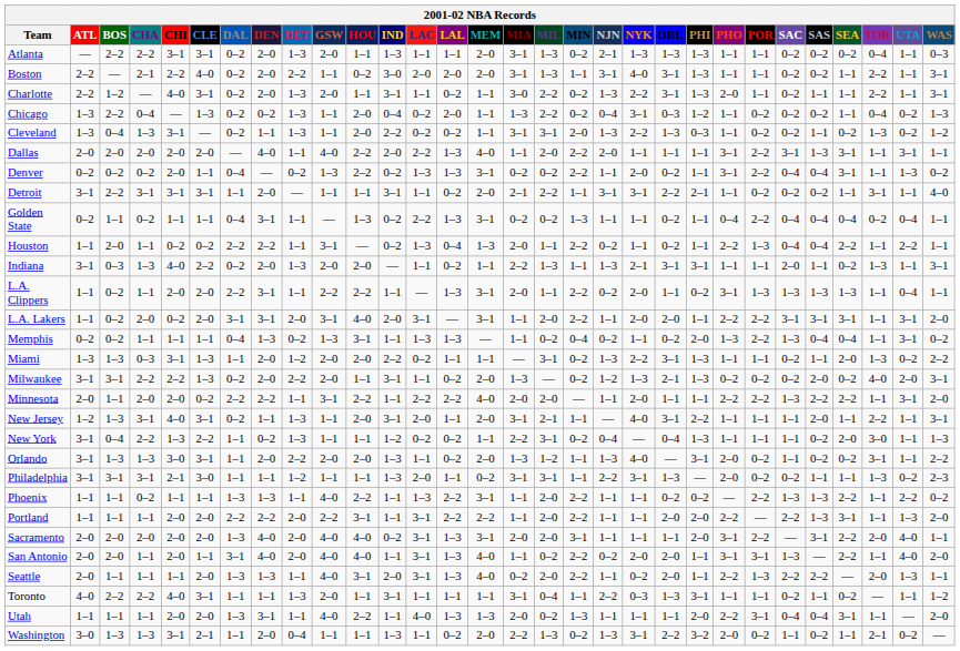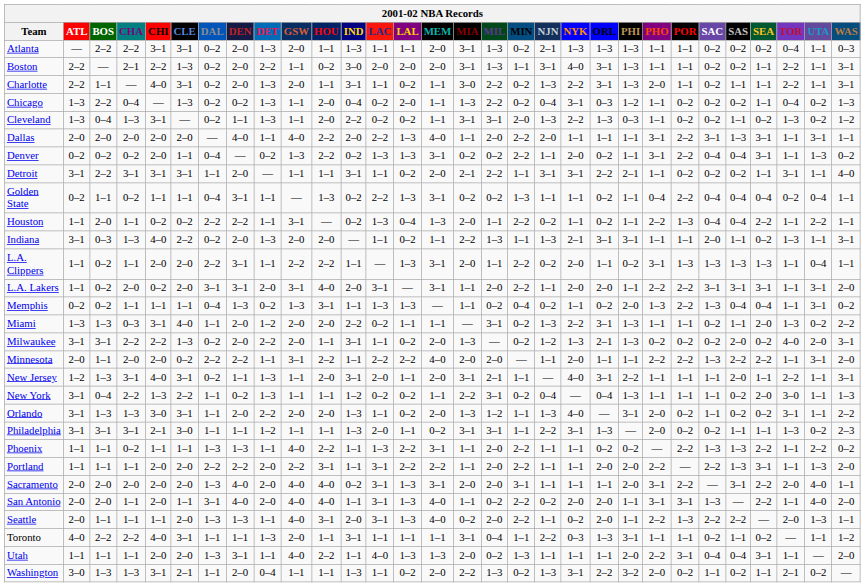 <table class="wikitable" style="font-size:90%; text-align:center;">
 <tr>
 <th colspan=30>2001-02 NBA Records</th>
 </tr>
 <tr>
 <th width=100>Team</th>
 <th style="background:#FF0000;color:#FFFFFF;width=35">ATL</th>
 <th style="background:#006400;color:#FFFFFF;width=35">BOS</th>
 <th style="background:#008080;color:#800080;width=35">CHA</th>
 <th style="background:#FF0000;color:#000000;width=35">CHI</th>
 <th style="background:#000000;color:#5787DC;width=35">CLE</th>
 <th style="background:#0055BA;color:#898D8F;width=35">DAL</th>
 <th style="background:#141A44;color:#BC2224;width=35">DEN</th>
 <th style="background:#006BB7;color:#ED164B;width=35">DET</th>
 <th style="background:#072E63;color:#DC5A34;width=35">GSW</th>
 <th style="background:#002366;color:#FF0000;width=35">HOU</th>
 <th style="background:#000080;color:#FFD700;width=35">IND</th>
 <th style="background:#F9160D;color:#1A2E8B;width=35">LAC</th>
 <th style="background:#800080;color:#FFD700;width=35">LAL</th>
 <th style="background:#000000;color:#0CB2AC;width=35">MEM</th>
 <th style="background:#000000;color:#8B0000;width=35">MIA</th>
 <th style="background:#00471B;color:#5C378A;width=35">MIL</th>
 <th style="background:#044D80;color:#000000;width=35">MIN</th>
 <th style="background:#12305B;color:#C4CED4;width=35">NJN</th>
 <th style="background:#0000FF;color:#FF8C00;width=35">NYK</th>
 <th style="background:#0000FF;color:#000000;width=35">ORL</th>
 <th style="background:#000000;color:#BB9754;width=35">PHI</th>
 <th style="background:#800080;color:#FF4500;width=35">PHO</th>
 <th style="background:#000000;color:#FF0000;width=35">POR</th>
 <th style="background:#6846A8;color:#FFFFFF;width=35">SAC</th>
 <th style="background:#000000;color:#C0C0C0;width=35">SAS</th>
 <th style="background:#005831;color:#FFC322;width=35">SEA</th>
 <th style="background:#7436BF;color:#BE0F34;width=35">TOR</th>
 <th style="background:#644A9C;color:#149BC7;width=35">UTA</th>
 <th style="background:#044D7D;color:#BC7A44;width=35">WAS</th>
 </tr>
 <tr>
 <td style="text-align:left;"><a href='#'>Atlanta</a></td>
 <td>—</td>
 <td>2–2</td>
 <td>2–2</td>
 <td>3–1</td>
 <td>3–1</td>
 <td>0–2</td>
 <td>2–0</td>
 <td>1–3</td>
 <td>2–0</td>
 <td>1–1</td>
 <td>1–3</td>
 <td>1–1</td>
 <td>1–1</td>
 <td>2–0</td>
 <td>3–1</td>
 <td>1–3</td>
 <td>0–2</td>
 <td>2–1</td>
 <td>1–3</td>
 <td>1–3</td>
 <td>1–3</td>
 <td>1–1</td>
 <td>1–1</td>
 <td>0–2</td>
 <td>0–2</td>
 <td>0–2</td>
 <td>0–4</td>
 <td>1–1</td>
 <td>0–3</td>
 </tr>
 <tr>
 <td style="text-align:left;"><a href='#'>Boston</a></td>
 <td>2–2</td>
 <td>—</td>
 <td>2–1</td>
 <td>2–2</td>
-<td>4–0</td>
+<td>1–3</td>
 <td>0–2</td>
 <td>2–0</td>
 <td>2–2</td>
 <td>1–1</td>
 <td>0–2</td>
 <td>3–0</td>
 <td>2–0</td>
 <td>2–0</td>
 <td>2–0</td>
 <td>3–1</td>
 <td>1–3</td>
 <td>1–1</td>
 <td>3–1</td>
 <td>4–0</td>
 <td>3–1</td>
 <td>1–3</td>
 <td>1–1</td>
 <td>1–1</td>
 <td>0–2</td>
 <td>0–2</td>
 <td>1–1</td>
 <td>2–2</td>
 <td>1–1</td>
 <td>3–1</td>
 </tr>
 <tr>
 <td style="text-align:left;"><a href='#'>Charlotte</a></td>
 <td>2–2</td>
-<td>1–2</td>
+<td>1–1</td>
 <td>—</td>
 <td>4–0</td>
 <td>3–1</td>
 <td>0–2</td>
 <td>2–0</td>
 <td>1–3</td>
 <td>2–0</td>
 <td>1–1</td>
 <td>3–1</td>
 <td>1–1</td>
 <td>0–2</td>
 <td>1–1</td>
 <td>3–0</td>
 <td>2–2</td>
 <td>0–2</td>
 <td>1–3</td>
 <td>2–2</td>
 <td>3–1</td>
 <td>1–3</td>
 <td>2–0</td>
 <td>1–1</td>
 <td>0–2</td>
 <td>1–1</td>
 <td>1–1</td>
 <td>2–2</td>
 <td>1–1</td>
 <td>3–1</td>
 </tr>
 <tr>
 <td style="text-align:left;"><a href='#'>Chicago</a></td>
 <td>1–3</td>
 <td>2–2</td>
 <td>0–4</td>
 <td>—</td>
 <td>1–3</td>
 <td>0–2</td>
 <td>0–2</td>
 <td>1–3</td>
 <td>1–1</td>
 <td>2–0</td>
 <td>0–4</td>
 <td>0–2</td>
 <td>2–0</td>
 <td>1–1</td>
 <td>1–3</td>
 <td>2–2</td>
 <td>0–2</td>
 <td>0–4</td>
 <td>3–1</td>
 <td>0–3</td>
 <td>1–2</td>
 <td>1–1</td>
 <td>0–2</td>
 <td>0–2</td>
 <td>0–2</td>
 <td>1–1</td>
 <td>0–4</td>
 <td>0–2</td>
 <td>1–3</td>
 </tr>
 <tr>
 <td style="text-align:left;"><a href='#'>Cleveland</a></td>
 <td>1–3</td>
 <td>0–4</td>
 <td>1–3</td>
 <td>3–1</td>
 <td>—</td>
 <td>0–2</td>
 <td>1–1</td>
 <td>1–3</td>
 <td>1–1</td>
 <td>2–0</td>
 <td>2–2</td>
 <td>0–2</td>
 <td>0–2</td>
 <td>1–1</td>
 <td>3–1</td>
 <td>3–1</td>
 <td>2–0</td>
 <td>1–3</td>
 <td>2–2</td>
 <td>1–3</td>
 <td>0–3</td>
 <td>1–1</td>
 <td>0–2</td>
 <td>0–2</td>
 <td>1–1</td>
 <td>0–2</td>
 <td>1–3</td>
 <td>0–2</td>
 <td>1–2</td>
 </tr>
 <tr>
 <td style="text-align:left;"><a href='#'>Dallas</a></td>
 <td>2–0</td>
 <td>2–0</td>
 <td>2–0</td>
 <td>2–0</td>
 <td>2–0</td>
 <td>—</td>
 <td>4–0</td>
 <td>1–1</td>
 <td>4–0</td>
 <td>2–2</td>
 <td>2–0</td>
 <td>2–2</td>
 <td>1–3</td>
 <td>4–0</td>
 <td>1–1</td>
 <td>2–0</td>
 <td>2–2</td>
 <td>2–0</td>
 <td>1–1</td>
 <td>1–1</td>
 <td>1–1</td>
 <td>3–1</td>
 <td>2–2</td>
 <td>3–1</td>
 <td>1–3</td>
 <td>3–1</td>
 <td>1–1</td>
 <td>3–1</td>
 <td>1–1</td>
 </tr>
 <tr>
 <td style="text-align:left;"><a href='#'>Denver</a></td>
 <td>0–2</td>
 <td>0–2</td>
 <td>0–2</td>
 <td>2–0</td>
 <td>1–1</td>
 <td>0–4</td>
 <td>—</td>
 <td>0–2</td>
 <td>1–3</td>
 <td>2–2</td>
 <td>0–2</td>
 <td>1–3</td>
 <td>1–3</td>
 <td>3–1</td>
 <td>0–2</td>
 <td>0–2</td>
 <td>2–2</td>
 <td>1–1</td>
 <td>2–0</td>
 <td>0–2</td>
 <td>1–1</td>
 <td>3–1</td>
 <td>2–2</td>
 <td>0–4</td>
 <td>0–4</td>
 <td>3–1</td>
 <td>1–1</td>
 <td>1–3</td>
 <td>0–2</td>
 </tr>
 <tr>
 <td style="text-align:left;"><a href='#'>Detroit</a></td>
 <td>3–1</td>
 <td>2–2</td>
 <td>3–1</td>
 <td>3–1</td>
 <td>3–1</td>
 <td>1–1</td>
 <td>2–0</td>
 <td>—</td>
 <td>1–1</td>
 <td>1–1</td>
 <td>3–1</td>
 <td>1–1</td>
 <td>0–2</td>
 <td>2–0</td>
 <td>2–1</td>
 <td>2–2</td>
 <td>1–1</td>
 <td>3–1</td>
 <td>3–1</td>
 <td>2–2</td>
 <td>2–1</td>
 <td>1–1</td>
 <td>0–2</td>
 <td>0–2</td>
 <td>0–2</td>
 <td>1–1</td>
 <td>3–1</td>
 <td>1–1</td>
 <td>4–0</td>
 </tr>
 <tr>
 <td style="text-align:left;"><a href='#'>Golden State</a></td>
 <td>0–2</td>
 <td>1–1</td>
 <td>0–2</td>
 <td>1–1</td>
 <td>1–1</td>
 <td>0–4</td>
 <td>3–1</td>
 <td>1–1</td>
 <td>—</td>
 <td>1–3</td>
 <td>0–2</td>
 <td>2–2</td>
 <td>1–3</td>
 <td>3–1</td>
 <td>0–2</td>
 <td>0–2</td>
 <td>1–3</td>
 <td>1–1</td>
 <td>1–1</td>
 <td>0–2</td>
 <td>1–1</td>
 <td>0–4</td>
 <td>2–2</td>
 <td>0–4</td>
 <td>0–4</td>
 <td>0–4</td>
 <td>0–2</td>
 <td>0–4</td>
 <td>1–1</td>
 </tr>
 <tr>
 <td style="text-align:left;"><a href='#'>Houston</a></td>
 <td>1–1</td>
 <td>2–0</td>
 <td>1–1</td>
 <td>0–2</td>
 <td>0–2</td>
 <td>2–2</td>
 <td>2–2</td>
 <td>1–1</td>
 <td>3–1</td>
 <td>—</td>
 <td>0–2</td>
 <td>1–3</td>
 <td>0–4</td>
 <td>1–3</td>
 <td>2–0</td>
 <td>1–1</td>
 <td>2–2</td>
 <td>0–2</td>
 <td>1–1</td>
 <td>0–2</td>
 <td>1–1</td>
 <td>2–2</td>
 <td>1–3</td>
 <td>0–4</td>
 <td>0–4</td>
 <td>2–2</td>
 <td>1–1</td>
 <td>2–2</td>
 <td>1–1</td>
 </tr>
 <tr>
 <td style="text-align:left;"><a href='#'>Indiana</a></td>
 <td>3–1</td>
 <td>0–3</td>
 <td>1–3</td>
 <td>4–0</td>
 <td>2–2</td>
 <td>0–2</td>
 <td>2–0</td>
 <td>1–3</td>
 <td>2–0</td>
 <td>2–0</td>
 <td>—</td>
 <td>1–1</td>
 <td>0–2</td>
 <td>1–1</td>
 <td>2–2</td>
 <td>1–3</td>
 <td>1–1</td>
 <td>1–3</td>
 <td>2–1</td>
 <td>3–1</td>
 <td>3–1</td>
 <td>1–1</td>
 <td>1–1</td>
 <td>2–0</td>
 <td>1–1</td>
 <td>0–2</td>
 <td>1–3</td>
 <td>1–1</td>
 <td>3–1</td>
 </tr>
 <tr>
 <td style="text-align:left;"><a href='#'>L.A. Clippers</a></td>
 <td>1–1</td>
 <td>0–2</td>
 <td>1–1</td>
 <td>2–0</td>
 <td>2–0</td>
 <td>2–2</td>
 <td>3–1</td>
 <td>1–1</td>
 <td>2–2</td>
 <td>2–2</td>
 <td>1–1</td>
 <td>—</td>
 <td>1–3</td>
 <td>3–1</td>
 <td>2–0</td>
 <td>1–1</td>
 <td>2–2</td>
 <td>0–2</td>
 <td>2–0</td>
 <td>1–1</td>
 <td>0–2</td>
 <td>3–1</td>
 <td>1–3</td>
 <td>1–3</td>
 <td>1–3</td>
 <td>1–3</td>
 <td>1–1</td>
 <td>0–4</td>
 <td>1–1</td>
 </tr>
 <tr>
 <td style="text-align:left;"><a href='#'>L.A. Lakers</a></td>
 <td>1–1</td>
 <td>0–2</td>
 <td>2–0</td>
 <td>0–2</td>
 <td>2–0</td>
 <td>3–1</td>
 <td>3–1</td>
 <td>2–0</td>
 <td>3–1</td>
 <td>4–0</td>
 <td>2–0</td>
 <td>3–1</td>
 <td>—</td>
 <td>3–1</td>
 <td>1–1</td>
 <td>2–0</td>
 <td>2–2</td>
 <td>1–1</td>
 <td>2–0</td>
 <td>2–0</td>
 <td>1–1</td>
 <td>2–2</td>
 <td>2–2</td>
 <td>3–1</td>
 <td>3–1</td>
 <td>3–1</td>
 <td>1–1</td>
 <td>3–1</td>
 <td>2–0</td>
 </tr>
 <tr>
 <td style="text-align:left;"><a href='#'>Memphis</a></td>
 <td>0–2</td>
 <td>0–2</td>
 <td>1–1</td>
 <td>1–1</td>
 <td>1–1</td>
 <td>0–4</td>
 <td>1–3</td>
 <td>0–2</td>
 <td>1–3</td>
 <td>3–1</td>
 <td>1–1</td>
 <td>1–3</td>
 <td>1–3</td>
 <td>—</td>
 <td>1–1</td>
 <td>0–2</td>
 <td>0–4</td>
 <td>0–2</td>
 <td>1–1</td>
 <td>0–2</td>
 <td>2–0</td>
 <td>1–3</td>
 <td>2–2</td>
 <td>1–3</td>
 <td>0–4</td>
 <td>0–4</td>
 <td>1–1</td>
 <td>3–1</td>
 <td>0–2</td>
 </tr>
 <tr>
 <td style="text-align:left;"><a href='#'>Miami</a></td>
 <td>1–3</td>
 <td>1–3</td>
 <td>0–3</td>
 <td>3–1</td>
-<td>1–3</td>
+<td>4–0</td>
 <td>1–1</td>
 <td>2–0</td>
 <td>1–2</td>
 <td>2–0</td>
 <td>2–0</td>
 <td>2–2</td>
 <td>0–2</td>
 <td>1–1</td>
 <td>1–1</td>
 <td>—</td>
 <td>3–1</td>
 <td>0–2</td>
 <td>1–3</td>
 <td>2–2</td>
 <td>3–1</td>
 <td>1–3</td>
 <td>1–1</td>
 <td>1–1</td>
 <td>0–2</td>
 <td>1–1</td>
 <td>2–0</td>
 <td>1–3</td>
 <td>0–2</td>
 <td>2–2</td>
 </tr>
 <tr>
 <td style="text-align:left;"><a href='#'>Milwaukee</a></td>
 <td>3–1</td>
 <td>3–1</td>
 <td>2–2</td>
 <td>2–2</td>
 <td>1–3</td>
 <td>0–2</td>
 <td>2–0</td>
 <td>2–2</td>
 <td>2–0</td>
 <td>1–1</td>
 <td>3–1</td>
 <td>1–1</td>
 <td>0–2</td>
 <td>2–0</td>
 <td>1–3</td>
 <td>—</td>
 <td>0–2</td>
 <td>1–2</td>
 <td>1–3</td>
 <td>2–1</td>
 <td>1–3</td>
 <td>0–2</td>
 <td>0–2</td>
 <td>0–2</td>
 <td>2–0</td>
 <td>0–2</td>
 <td>4–0</td>
 <td>2–0</td>
 <td>3–1</td>
 </tr>
 <tr>
 <td style="text-align:left;"><a href='#'>Minnesota</a></td>
 <td>2–0</td>
 <td>1–1</td>
 <td>2–0</td>
 <td>2–0</td>
 <td>0–2</td>
 <td>2–2</td>
 <td>2–2</td>
 <td>1–1</td>
 <td>3–1</td>
 <td>2–2</td>
 <td>1–1</td>
 <td>2–2</td>
 <td>2–2</td>
 <td>4–0</td>
 <td>2–0</td>
 <td>2–0</td>
 <td>—</td>
 <td>1–1</td>
 <td>2–0</td>
 <td>1–1</td>
 <td>1–1</td>
 <td>2–2</td>
 <td>2–2</td>
 <td>1–3</td>
 <td>2–2</td>
 <td>2–2</td>
 <td>1–1</td>
 <td>3–1</td>
 <td>2–0</td>
 </tr>
 <tr>
 <td style="text-align:left;"><a href='#'>New Jersey</a></td>
 <td>1–2</td>
 <td>1–3</td>
 <td>3–1</td>
 <td>4–0</td>
 <td>3–1</td>
 <td>0–2</td>
 <td>1–1</td>
 <td>1–3</td>
 <td>1–1</td>
 <td>2–0</td>
 <td>3–1</td>
 <td>2–0</td>
 <td>1–1</td>
 <td>2–0</td>
 <td>3–1</td>
 <td>2–1</td>
 <td>1–1</td>
 <td>—</td>
 <td>4–0</td>
 <td>3–1</td>
 <td>2–2</td>
 <td>1–1</td>
 <td>1–1</td>
 <td>1–1</td>
 <td>2–0</td>
 <td>1–1</td>
 <td>2–2</td>
 <td>1–1</td>
 <td>3–1</td>
 </tr>
 <tr>
 <td style="text-align:left;"><a href='#'>New York</a></td>
 <td>3–1</td>
 <td>0–4</td>
 <td>2–2</td>
 <td>1–3</td>
 <td>2–2</td>
 <td>1–1</td>
 <td>0–2</td>
 <td>1–3</td>
 <td>1–1</td>
 <td>1–1</td>
 <td>1–2</td>
 <td>0–2</td>
 <td>0–2</td>
 <td>1–1</td>
 <td>2–2</td>
 <td>3–1</td>
 <td>0–2</td>
 <td>0–4</td>
 <td>—</td>
 <td>0–4</td>
 <td>1–3</td>
 <td>1–1</td>
 <td>1–1</td>
 <td>1–1</td>
 <td>0–2</td>
 <td>2–0</td>
 <td>3–0</td>
 <td>1–1</td>
 <td>1–3</td>
 </tr>
 <tr>
 <td style="text-align:left;"><a href='#'>Orlando</a></td>
 <td>3–1</td>
 <td>1–3</td>
 <td>1–3</td>
 <td>3–0</td>
 <td>3–1</td>
 <td>1–1</td>
 <td>2–0</td>
 <td>2–2</td>
 <td>2–0</td>
 <td>2–0</td>
 <td>1–3</td>
 <td>1–1</td>
 <td>0–2</td>
 <td>2–0</td>
 <td>1–3</td>
 <td>1–2</td>
 <td>1–1</td>
 <td>1–3</td>
 <td>4–0</td>
 <td>—</td>
 <td>3–1</td>
 <td>2–0</td>
 <td>0–2</td>
 <td>1–1</td>
 <td>0–2</td>
 <td>0–2</td>
 <td>3–1</td>
 <td>1–1</td>
 <td>2–2</td>
 </tr>
 <tr>
 <td style="text-align:left;"><a href='#'>Philadelphia</a></td>
 <td>3–1</td>
 <td>3–1</td>
 <td>3–1</td>
 <td>2–1</td>
 <td>3–0</td>
 <td>1–1</td>
 <td>1–1</td>
 <td>1–2</td>
 <td>1–1</td>
 <td>1–1</td>
 <td>1–3</td>
 <td>2–0</td>
 <td>1–1</td>
 <td>0–2</td>
 <td>3–1</td>
 <td>3–1</td>
 <td>1–1</td>
 <td>2–2</td>
 <td>3–1</td>
 <td>1–3</td>
 <td>—</td>
 <td>2–0</td>
 <td>0–2</td>
 <td>0–2</td>
 <td>1–1</td>
 <td>1–1</td>
 <td>1–3</td>
 <td>0–2</td>
 <td>2–3</td>
 </tr>
 <tr>
 <td style="text-align:left;"><a href='#'>Phoenix</a></td>
 <td>1–1</td>
 <td>1–1</td>
 <td>0–2</td>
 <td>1–1</td>
 <td>1–1</td>
 <td>1–3</td>
 <td>1–3</td>
 <td>1–1</td>
 <td>4–0</td>
 <td>2–2</td>
 <td>1–1</td>
 <td>1–3</td>
 <td>2–2</td>
 <td>3–1</td>
 <td>1–1</td>
 <td>2–0</td>
 <td>2–2</td>
 <td>1–1</td>
 <td>1–1</td>
 <td>0–2</td>
 <td>0–2</td>
 <td>—</td>
 <td>2–2</td>
 <td>1–3</td>
 <td>1–3</td>
 <td>2–2</td>
 <td>1–1</td>
 <td>2–2</td>
 <td>0–2</td>
 </tr>
 <tr>
 <td style="text-align:left;"><a href='#'>Portland</a></td>
 <td>1–1</td>
 <td>1–1</td>
 <td>1–1</td>
 <td>2–0</td>
 <td>2–0</td>
 <td>2–2</td>
 <td>2–2</td>
 <td>2–0</td>
 <td>2–2</td>
 <td>3–1</td>
 <td>1–1</td>
 <td>3–1</td>
 <td>2–2</td>
 <td>2–2</td>
 <td>1–1</td>
 <td>2–0</td>
 <td>2–2</td>
 <td>1–1</td>
 <td>1–1</td>
 <td>2–0</td>
 <td>2–0</td>
 <td>2–2</td>
 <td>—</td>
 <td>2–2</td>
 <td>1–3</td>
 <td>3–1</td>
 <td>1–1</td>
 <td>1–3</td>
 <td>2–0</td>
 </tr>
 <tr>
 <td style="text-align:left;"><a href='#'>Sacramento</a></td>
 <td>2–0</td>
 <td>2–0</td>
 <td>2–0</td>
 <td>2–0</td>
 <td>2–0</td>
 <td>1–3</td>
 <td>4–0</td>
 <td>2–0</td>
 <td>4–0</td>
 <td>4–0</td>
 <td>0–2</td>
 <td>3–1</td>
 <td>1–3</td>
 <td>3–1</td>
 <td>2–0</td>
 <td>2–0</td>
 <td>3–1</td>
 <td>1–1</td>
 <td>1–1</td>
 <td>1–1</td>
 <td>2–0</td>
 <td>3–1</td>
 <td>2–2</td>
 <td>—</td>
 <td>3–1</td>
 <td>2–2</td>
 <td>2–0</td>
 <td>4–0</td>
 <td>1–1</td>
 </tr>
 <tr>
 <td style="text-align:left;"><a href='#'>San Antonio</a></td>
 <td>2–0</td>
 <td>2–0</td>
 <td>1–1</td>
 <td>2–0</td>
 <td>1–1</td>
 <td>3–1</td>
 <td>4–0</td>
 <td>2–0</td>
 <td>4–0</td>
 <td>4–0</td>
 <td>1–1</td>
 <td>3–1</td>
 <td>1–3</td>
 <td>4–0</td>
 <td>1–1</td>
 <td>0–2</td>
 <td>2–2</td>
 <td>0–2</td>
 <td>2–0</td>
 <td>2–0</td>
 <td>1–1</td>
 <td>3–1</td>
 <td>3–1</td>
 <td>1–3</td>
 <td>—</td>
 <td>2–2</td>
 <td>1–1</td>
 <td>4–0</td>
 <td>2–0</td>
 </tr>
 <tr>
 <td style="text-align:left;"><a href='#'>Seattle</a></td>
 <td>2–0</td>
 <td>1–1</td>
 <td>1–1</td>
 <td>1–1</td>
 <td>2–0</td>
 <td>1–3</td>
 <td>1–3</td>
 <td>1–1</td>
 <td>4–0</td>
 <td>3–1</td>
 <td>2–0</td>
 <td>3–1</td>
 <td>1–3</td>
 <td>4–0</td>
 <td>0–2</td>
 <td>2–0</td>
 <td>2–2</td>
 <td>1–1</td>
 <td>0–2</td>
 <td>2–0</td>
 <td>1–1</td>
 <td>2–2</td>
 <td>1–3</td>
 <td>2–2</td>
 <td>2–2</td>
 <td>—</td>
 <td>2–0</td>
 <td>1–3</td>
 <td>1–1</td>
 </tr>
 <tr>
 <td style="text-align:left;">Toronto</td>
 <td>4–0</td>
 <td>2–2</td>
 <td>2–2</td>
 <td>4–0</td>
 <td>3–1</td>
 <td>1–1</td>
 <td>1–1</td>
 <td>1–3</td>
 <td>2–0</td>
 <td>1–1</td>
 <td>3–1</td>
 <td>1–1</td>
 <td>1–1</td>
 <td>1–1</td>
 <td>3–1</td>
 <td>0–4</td>
 <td>1–1</td>
 <td>2–2</td>
 <td>0–3</td>
 <td>1–3</td>
 <td>3–1</td>
 <td>1–1</td>
 <td>1–1</td>
 <td>0–2</td>
 <td>1–1</td>
 <td>0–2</td>
 <td>—</td>
 <td>1–1</td>
 <td>1–2</td>
 </tr>
 <tr>
 <td style="text-align:left;"><a href='#'>Utah</a></td>
 <td>1–1</td>
 <td>1–1</td>
 <td>1–1</td>
 <td>2–0</td>
 <td>2–0</td>
 <td>1–3</td>
 <td>3–1</td>
 <td>1–1</td>
 <td>4–0</td>
 <td>2–2</td>
 <td>1–1</td>
 <td>4–0</td>
 <td>1–3</td>
 <td>1–3</td>
 <td>2–0</td>
 <td>0–2</td>
 <td>1–3</td>
 <td>1–1</td>
 <td>1–1</td>
 <td>1–1</td>
 <td>2–0</td>
 <td>2–2</td>
 <td>3–1</td>
 <td>0–4</td>
 <td>0–4</td>
 <td>3–1</td>
 <td>1–1</td>
 <td>—</td>
 <td>2–0</td>
 </tr>
 <tr>
 <td style="text-align:left;"><a href='#'>Washington</a></td>
 <td>3–0</td>
 <td>1–3</td>
 <td>1–3</td>
 <td>3–1</td>
 <td>2–1</td>
 <td>1–1</td>
 <td>2–0</td>
 <td>0–4</td>
 <td>1–1</td>
 <td>1–1</td>
 <td>1–3</td>
 <td>1–1</td>
 <td>0–2</td>
 <td>2–0</td>
 <td>2–2</td>
 <td>1–3</td>
 <td>0–2</td>
 <td>1–3</td>
 <td>3–1</td>
 <td>2–2</td>
 <td>3–2</td>
 <td>2–0</td>
 <td>0–2</td>
 <td>1–1</td>
 <td>0–2</td>
 <td>1–1</td>
 <td>2–1</td>
 <td>0–2</td>
 <td>—</td>
 </tr>
 </table>
